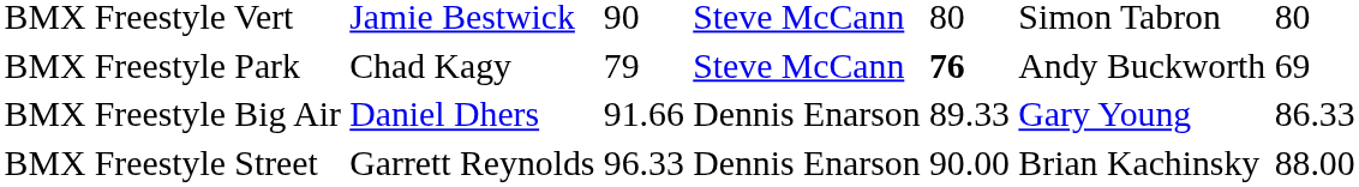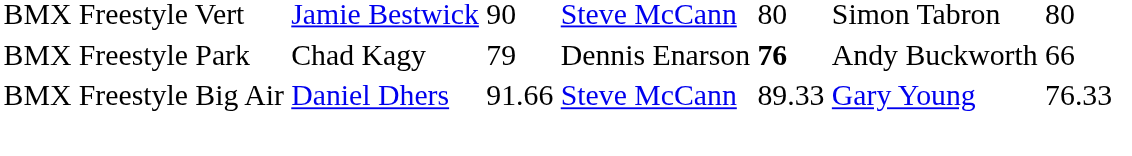 <table>
 <tr>
 <td>BMX Freestyle Vert</td>
 <td><a href='#'>Jamie Bestwick</a></td>
 <td>90</td>
 <td><a href='#'>Steve McCann</a></td>
 <td>80</td>
 <td>Simon Tabron</td>
 <td>80</td>
 </tr>
 <tr>
 <td>BMX Freestyle Park</td>
 <td>Chad Kagy</td>
 <td>79</td>
-<td><a href='#'>Steve McCann</a></td>
+<td>Dennis Enarson</td>
 <td><strong>76</strong></td>
 <td>Andy Buckworth</td>
-<td>69</td>
+<td>66</td>
 </tr>
 <tr>
 <td>BMX Freestyle Big Air</td>
 <td><a href='#'>Daniel Dhers</a></td>
 <td>91.66</td>
-<td>Dennis Enarson</td>
+<td><a href='#'>Steve McCann</a></td>
 <td>89.33</td>
 <td><a href='#'>Gary Young</a></td>
-<td>86.33</td>
-</tr>
-<tr>
-<td>BMX Freestyle Street</td>
-<td>Garrett Reynolds</td>
-<td>96.33</td>
-<td>Dennis Enarson</td>
-<td>90.00</td>
-<td>Brian Kachinsky</td>
-<td>88.00</td>
+<td>76.33</td>
 </tr>
 </table>
